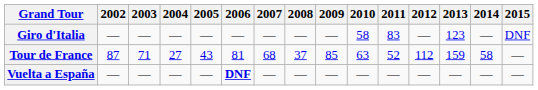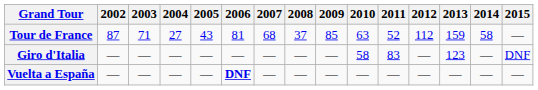 <table class="wikitable plainrowheaders">
 <tr>
 <th scope="col"><a href='#'>Grand Tour</a></th>
 <th scope="col">2002</th>
 <th scope="col">2003</th>
 <th scope="col">2004</th>
 <th scope="col">2005</th>
 <th scope="col">2006</th>
 <th scope="col">2007</th>
 <th scope="col">2008</th>
 <th scope="col">2009</th>
 <th scope="col">2010</th>
 <th scope="col">2011</th>
 <th scope="col">2012</th>
 <th scope="col">2013</th>
 <th scope="col">2014</th>
 <th scope="col">2015</th>
 </tr>
 <tr style="text-align:center;">
+<th scope="row"> <a href='#'>Tour de France</a></th>
+<td><a href='#'>87</a></td>
+<td><a href='#'>71</a></td>
+<td><a href='#'>27</a></td>
+<td><a href='#'>43</a></td>
+<td><a href='#'>81</a></td>
+<td><a href='#'>68</a></td>
+<td><a href='#'>37</a></td>
+<td><a href='#'>85</a></td>
+<td><a href='#'>63</a></td>
+<td><a href='#'>52</a></td>
+<td><a href='#'>112</a></td>
+<td><a href='#'>159</a></td>
+<td><a href='#'>58</a></td>
+<td>—</td>
+</tr>
+<tr style="text-align:center;">
 <th scope="row"> <a href='#'>Giro d'Italia</a></th>
 <td>—</td>
 <td>—</td>
 <td>—</td>
 <td>—</td>
 <td>—</td>
 <td>—</td>
 <td>—</td>
 <td>—</td>
 <td><a href='#'>58</a></td>
 <td><a href='#'>83</a></td>
 <td>—</td>
 <td><a href='#'>123</a></td>
 <td>—</td>
 <td><a href='#'>DNF</a></td>
-</tr>
-<tr style="text-align:center;">
-<th scope="row"> <a href='#'>Tour de France</a></th>
-<td><a href='#'>87</a></td>
-<td><a href='#'>71</a></td>
-<td><a href='#'>27</a></td>
-<td><a href='#'>43</a></td>
-<td><a href='#'>81</a></td>
-<td><a href='#'>68</a></td>
-<td><a href='#'>37</a></td>
-<td><a href='#'>85</a></td>
-<td><a href='#'>63</a></td>
-<td><a href='#'>52</a></td>
-<td><a href='#'>112</a></td>
-<td><a href='#'>159</a></td>
-<td><a href='#'>58</a></td>
-<td>—</td>
 </tr>
 <tr style="text-align:center;">
 <th scope="row"> <a href='#'>Vuelta a España</a></th>
 <td>—</td>
 <td>—</td>
 <td>—</td>
 <td>—</td>
 <td><strong><a href='#'>DNF</a></strong></td>
 <td>—</td>
 <td>—</td>
 <td>—</td>
 <td>—</td>
 <td>—</td>
 <td>—</td>
 <td>—</td>
 <td>—</td>
 <td>—</td>
 </tr>
 </table>
